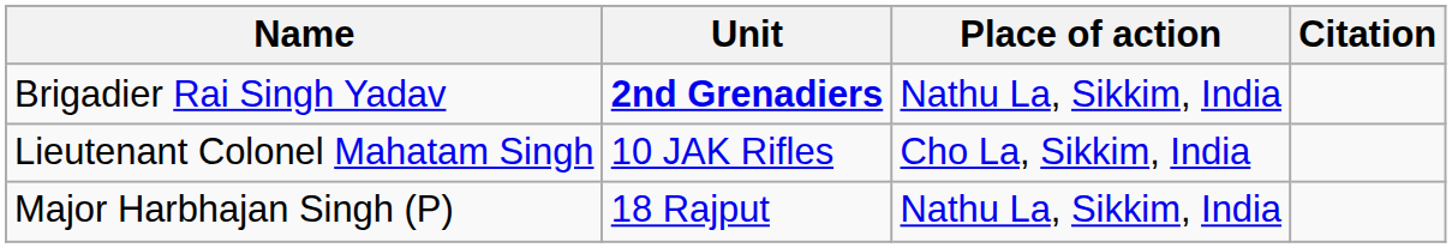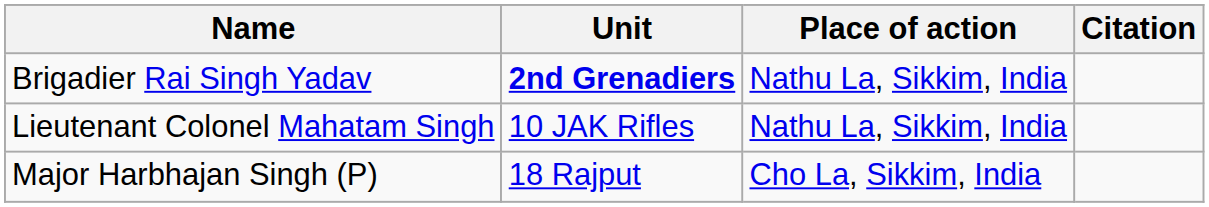 <table class="wikitable sortable">
 <tr>
 <th>Name</th>
 <th>Unit</th>
 <th>Place of action</th>
 <th>Citation</th>
 </tr>
 <tr>
 <td>Brigadier <a href='#'>Rai Singh Yadav</a></td>
 <td><strong><a href='#'>2nd Grenadiers</a></strong></td>
 <td><a href='#'>Nathu La</a>, <a href='#'>Sikkim</a>, <a href='#'>India</a></td>
 <td></td>
 </tr>
 <tr>
 <td>Lieutenant Colonel <a href='#'>Mahatam Singh</a></td>
 <td><a href='#'>10 JAK Rifles</a></td>
-<td><a href='#'>Cho La</a>, <a href='#'>Sikkim</a>, <a href='#'>India</a></td>
+<td><a href='#'>Nathu La</a>, <a href='#'>Sikkim</a>, <a href='#'>India</a></td>
 <td></td>
 </tr>
 <tr>
 <td>Major Harbhajan Singh (P)</td>
 <td><a href='#'>18 Rajput</a></td>
-<td><a href='#'>Nathu La</a>, <a href='#'>Sikkim</a>, <a href='#'>India</a></td>
+<td><a href='#'>Cho La</a>, <a href='#'>Sikkim</a>, <a href='#'>India</a></td>
 <td></td>
 </tr>
 </table>
